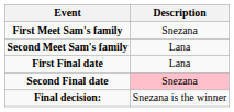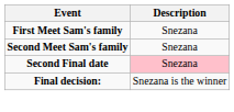 <table class="wikitable sortable" style="text-align:center;">
 <tr>
 <th>Event</th>
 <th>Description</th>
 </tr>
 <tr>
 <td><strong>First Meet Sam's family</strong></td>
 <td>Snezana</td>
 </tr>
 <tr>
 <td><strong>Second Meet Sam's family</strong></td>
-<td>Lana</td>
-</tr>
-<tr>
-<td><strong>First Final date</strong></td>
-<td>Lana</td>
+<td>Snezana</td>
 </tr>
 <tr>
 <td><strong>Second Final date</strong></td>
 <td style="background: pink;">Snezana</td>
 </tr>
 <tr>
 <td><strong>Final decision:</strong></td>
 <td>Snezana is the winner</td>
 </tr>
 </table>
